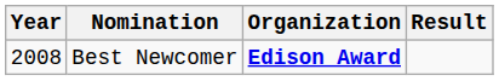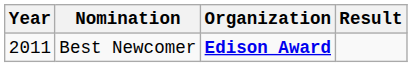 <table class="wikitable">
 <tr>
 <th>Year</th>
 <th>Nomination</th>
 <th>Organization</th>
 <th>Result</th>
 </tr>
 <tr>
-<td>2008</td>
+<td>2011</td>
 <td>Best Newcomer</td>
 <td><strong><a href='#'>Edison Award</a></strong></td>
 <td></td>
 </tr>
 </table>
